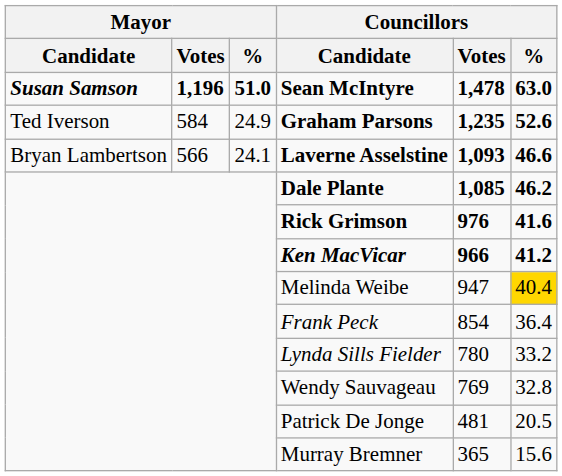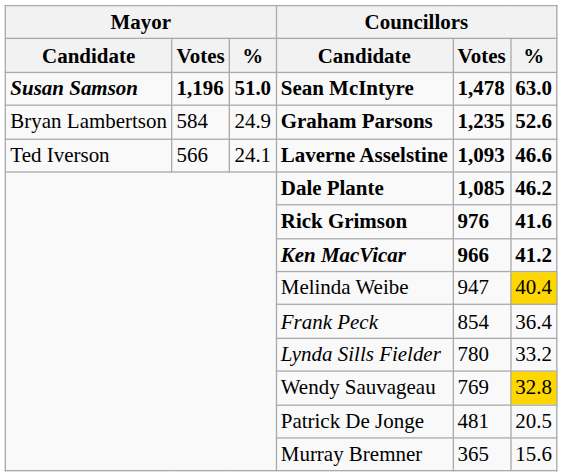 <table class="wikitable collapsible collapsed" align="right">
 <tr>
 <th colspan=3>Mayor</th>
 <th colspan=3>Councillors</th>
 </tr>
 <tr>
 <th>Candidate</th>
 <th>Votes</th>
 <th>%</th>
 <th>Candidate</th>
 <th>Votes</th>
 <th>%</th>
 </tr>
 <tr>
 <td><strong><em>Susan Samson</em></strong></td>
 <td><strong>1,196</strong></td>
 <td><strong>51.0</strong></td>
 <td><strong>Sean McIntyre</strong></td>
 <td><strong>1,478</strong></td>
 <td><strong>63.0</strong></td>
 </tr>
 <tr>
-<td>Ted Iverson</td>
+<td>Bryan Lambertson</td>
 <td>584</td>
 <td>24.9</td>
 <td><strong>Graham Parsons</strong></td>
 <td><strong>1,235</strong></td>
 <td><strong>52.6</strong></td>
 </tr>
 <tr>
-<td>Bryan Lambertson</td>
+<td>Ted Iverson</td>
 <td>566</td>
 <td>24.1</td>
 <td><strong>Laverne Asselstine</strong></td>
 <td><strong>1,093</strong></td>
 <td><strong>46.6</strong></td>
 </tr>
 <tr>
 <td rowspan=9 colspan=3></td>
 <td><strong>Dale Plante</strong></td>
 <td><strong>1,085</strong></td>
 <td><strong>46.2</strong></td>
 </tr>
 <tr>
 <td><strong>Rick Grimson</strong></td>
 <td><strong>976</strong></td>
 <td><strong>41.6</strong></td>
 </tr>
 <tr>
 <td><strong><em>Ken MacVicar</em></strong></td>
 <td><strong>966</strong></td>
 <td><strong>41.2</strong></td>
 </tr>
 <tr>
 <td>Melinda Weibe</td>
 <td>947</td>
 <td style="background: gold;">40.4</td>
 </tr>
 <tr>
 <td><em>Frank Peck</em></td>
 <td>854</td>
 <td>36.4</td>
 </tr>
 <tr>
 <td><em>Lynda Sills Fielder</em></td>
 <td>780</td>
 <td>33.2</td>
 </tr>
 <tr>
 <td>Wendy Sauvageau</td>
 <td>769</td>
-<td>32.8</td>
+<td style="background: gold;">32.8</td>
 </tr>
 <tr>
 <td>Patrick De Jonge</td>
 <td>481</td>
 <td>20.5</td>
 </tr>
 <tr>
 <td>Murray Bremner</td>
 <td>365</td>
 <td>15.6</td>
 </tr>
 </table>
